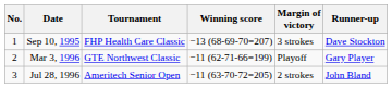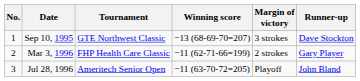 <table class="wikitable" style="font-size:95%;">
 <tr>
 <th>No.</th>
 <th>Date</th>
 <th>Tournament</th>
 <th>Winning score</th>
 <th>Margin of<br>victory</th>
 <th>Runner-up</th>
 </tr>
 <tr>
 <td align=center>1</td>
 <td align=right>Sep 10, <a href='#'>1995</a></td>
-<td><a href='#'>FHP Health Care Classic</a></td>
+<td><a href='#'>GTE Northwest Classic</a></td>
 <td>−13 (68-69-70=207)</td>
 <td>3 strokes</td>
 <td> <a href='#'>Dave Stockton</a></td>
 </tr>
 <tr>
 <td align=center>2</td>
 <td align=right>Mar 3, <a href='#'>1996</a></td>
-<td><a href='#'>GTE Northwest Classic</a></td>
+<td><a href='#'>FHP Health Care Classic</a></td>
 <td>−11 (62-71-66=199)</td>
-<td>Playoff</td>
+<td>2 strokes</td>
 <td> <a href='#'>Gary Player</a></td>
 </tr>
 <tr>
 <td align=center>3</td>
 <td align=right>Jul 28, 1996</td>
 <td><a href='#'>Ameritech Senior Open</a></td>
 <td>−11 (63-70-72=205)</td>
-<td>2 strokes</td>
+<td>Playoff</td>
 <td> <a href='#'>John Bland</a></td>
 </tr>
 </table>
